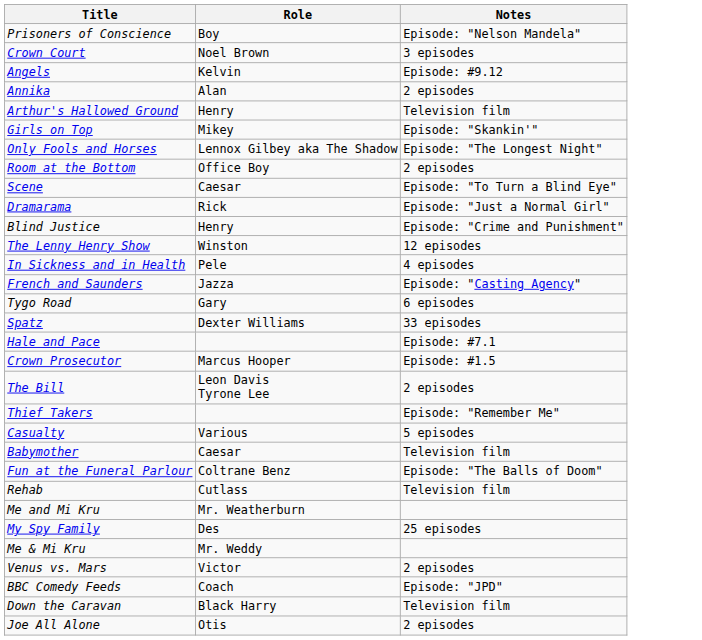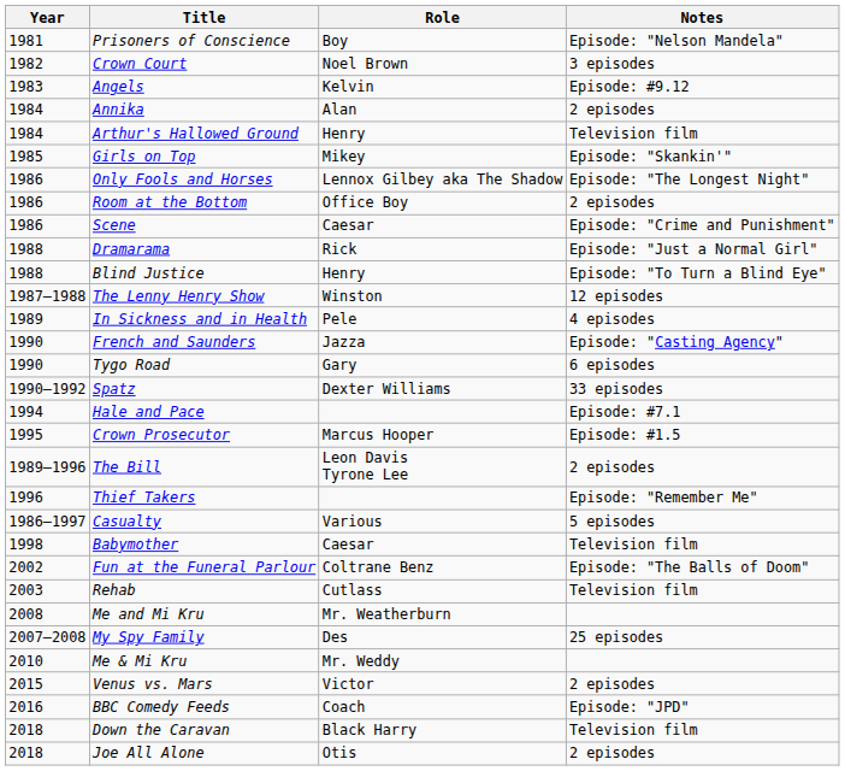 <table class="wikitable sortable">
 <tr>
+<th>Year</th>
 <th>Title</th>
 <th>Role</th>
 <th class="unsortable">Notes</th>
 </tr>
 <tr>
+<td>1981</td>
 <td><em>Prisoners of Conscience</em></td>
 <td>Boy</td>
 <td>Episode: "Nelson Mandela"</td>
 </tr>
 <tr>
+<td>1982</td>
 <td><em><a href='#'>Crown Court</a></em></td>
 <td>Noel Brown</td>
 <td>3 episodes</td>
 </tr>
 <tr>
+<td>1983</td>
 <td><em><a href='#'>Angels</a></em></td>
 <td>Kelvin</td>
 <td>Episode: #9.12</td>
 </tr>
 <tr>
+<td>1984</td>
 <td><em><a href='#'>Annika</a></em></td>
 <td>Alan</td>
 <td>2 episodes</td>
 </tr>
 <tr>
+<td>1984</td>
 <td><em><a href='#'>Arthur's Hallowed Ground</a></em></td>
 <td>Henry</td>
 <td>Television film</td>
 </tr>
 <tr>
+<td>1985</td>
 <td><em><a href='#'>Girls on Top</a></em></td>
 <td>Mikey</td>
 <td>Episode: "Skankin'"</td>
 </tr>
 <tr>
+<td>1986</td>
 <td><em><a href='#'>Only Fools and Horses</a></em></td>
 <td>Lennox Gilbey aka The Shadow</td>
 <td>Episode: "The Longest Night"</td>
 </tr>
 <tr>
+<td>1986</td>
 <td><em><a href='#'>Room at the Bottom</a></em></td>
 <td>Office Boy</td>
 <td>2 episodes</td>
 </tr>
 <tr>
+<td>1986</td>
 <td><em><a href='#'>Scene</a></em></td>
 <td>Caesar</td>
-<td>Episode: "To Turn a Blind Eye"</td>
+<td>Episode: "Crime and Punishment"</td>
 </tr>
 <tr>
+<td>1988</td>
 <td><em><a href='#'>Dramarama</a></em></td>
 <td>Rick</td>
 <td>Episode: "Just a Normal Girl"</td>
 </tr>
 <tr>
+<td>1988</td>
 <td><em>Blind Justice</em></td>
 <td>Henry</td>
-<td>Episode: "Crime and Punishment"</td>
+<td>Episode: "To Turn a Blind Eye"</td>
 </tr>
 <tr>
+<td>1987–1988</td>
 <td><em><a href='#'>The Lenny Henry Show</a></em></td>
 <td>Winston</td>
 <td>12 episodes</td>
 </tr>
 <tr>
+<td>1989</td>
 <td><em><a href='#'>In Sickness and in Health</a></em></td>
 <td>Pele</td>
 <td>4 episodes</td>
 </tr>
 <tr>
+<td>1990</td>
 <td><em><a href='#'>French and Saunders</a></em></td>
 <td>Jazza</td>
 <td>Episode: "<a href='#'>Casting Agency</a>"</td>
 </tr>
 <tr>
+<td>1990</td>
 <td><em>Tygo Road</em></td>
 <td>Gary</td>
 <td>6 episodes</td>
 </tr>
 <tr>
+<td>1990–1992</td>
 <td><em><a href='#'>Spatz</a></em></td>
 <td>Dexter Williams</td>
 <td>33 episodes</td>
 </tr>
 <tr>
+<td>1994</td>
 <td><em><a href='#'>Hale and Pace</a></em></td>
 <td></td>
 <td>Episode: #7.1</td>
 </tr>
 <tr>
+<td>1995</td>
 <td><em><a href='#'>Crown Prosecutor</a></em></td>
 <td>Marcus Hooper</td>
 <td>Episode: #1.5</td>
 </tr>
 <tr>
+<td>1989–1996</td>
 <td><em><a href='#'>The Bill</a></em></td>
 <td>Leon Davis<br>Tyrone Lee</td>
 <td>2 episodes</td>
 </tr>
 <tr>
+<td>1996</td>
 <td><em><a href='#'>Thief Takers</a></em></td>
 <td></td>
 <td>Episode: "Remember Me"</td>
 </tr>
 <tr>
+<td>1986–1997</td>
 <td><em><a href='#'>Casualty</a></em></td>
 <td>Various</td>
 <td>5 episodes</td>
 </tr>
 <tr>
+<td>1998</td>
 <td><em><a href='#'>Babymother</a></em></td>
 <td>Caesar</td>
 <td>Television film</td>
 </tr>
 <tr>
+<td>2002</td>
 <td><em><a href='#'>Fun at the Funeral Parlour</a></em></td>
 <td>Coltrane Benz</td>
 <td>Episode: "The Balls of Doom"</td>
 </tr>
 <tr>
+<td>2003</td>
 <td><em>Rehab</em></td>
 <td>Cutlass</td>
 <td>Television film</td>
 </tr>
 <tr>
+<td>2008</td>
 <td><em>Me and Mi Kru</em></td>
 <td>Mr. Weatherburn</td>
 <td></td>
 </tr>
 <tr>
+<td>2007–2008</td>
 <td><em><a href='#'>My Spy Family</a></em></td>
 <td>Des</td>
 <td>25 episodes</td>
 </tr>
 <tr>
+<td>2010</td>
 <td><em>Me & Mi Kru</em></td>
 <td>Mr. Weddy</td>
 <td></td>
 </tr>
 <tr>
+<td>2015</td>
 <td><em>Venus vs. Mars</em></td>
 <td>Victor</td>
 <td>2 episodes</td>
 </tr>
 <tr>
+<td>2016</td>
 <td><em>BBC Comedy Feeds</em></td>
 <td>Coach</td>
 <td>Episode: "JPD"</td>
 </tr>
 <tr>
+<td>2018</td>
 <td><em>Down the Caravan</em></td>
 <td>Black Harry</td>
 <td>Television film</td>
 </tr>
 <tr>
+<td>2018</td>
 <td><em>Joe All Alone</em></td>
 <td>Otis</td>
 <td>2 episodes</td>
 </tr>
 </table>
